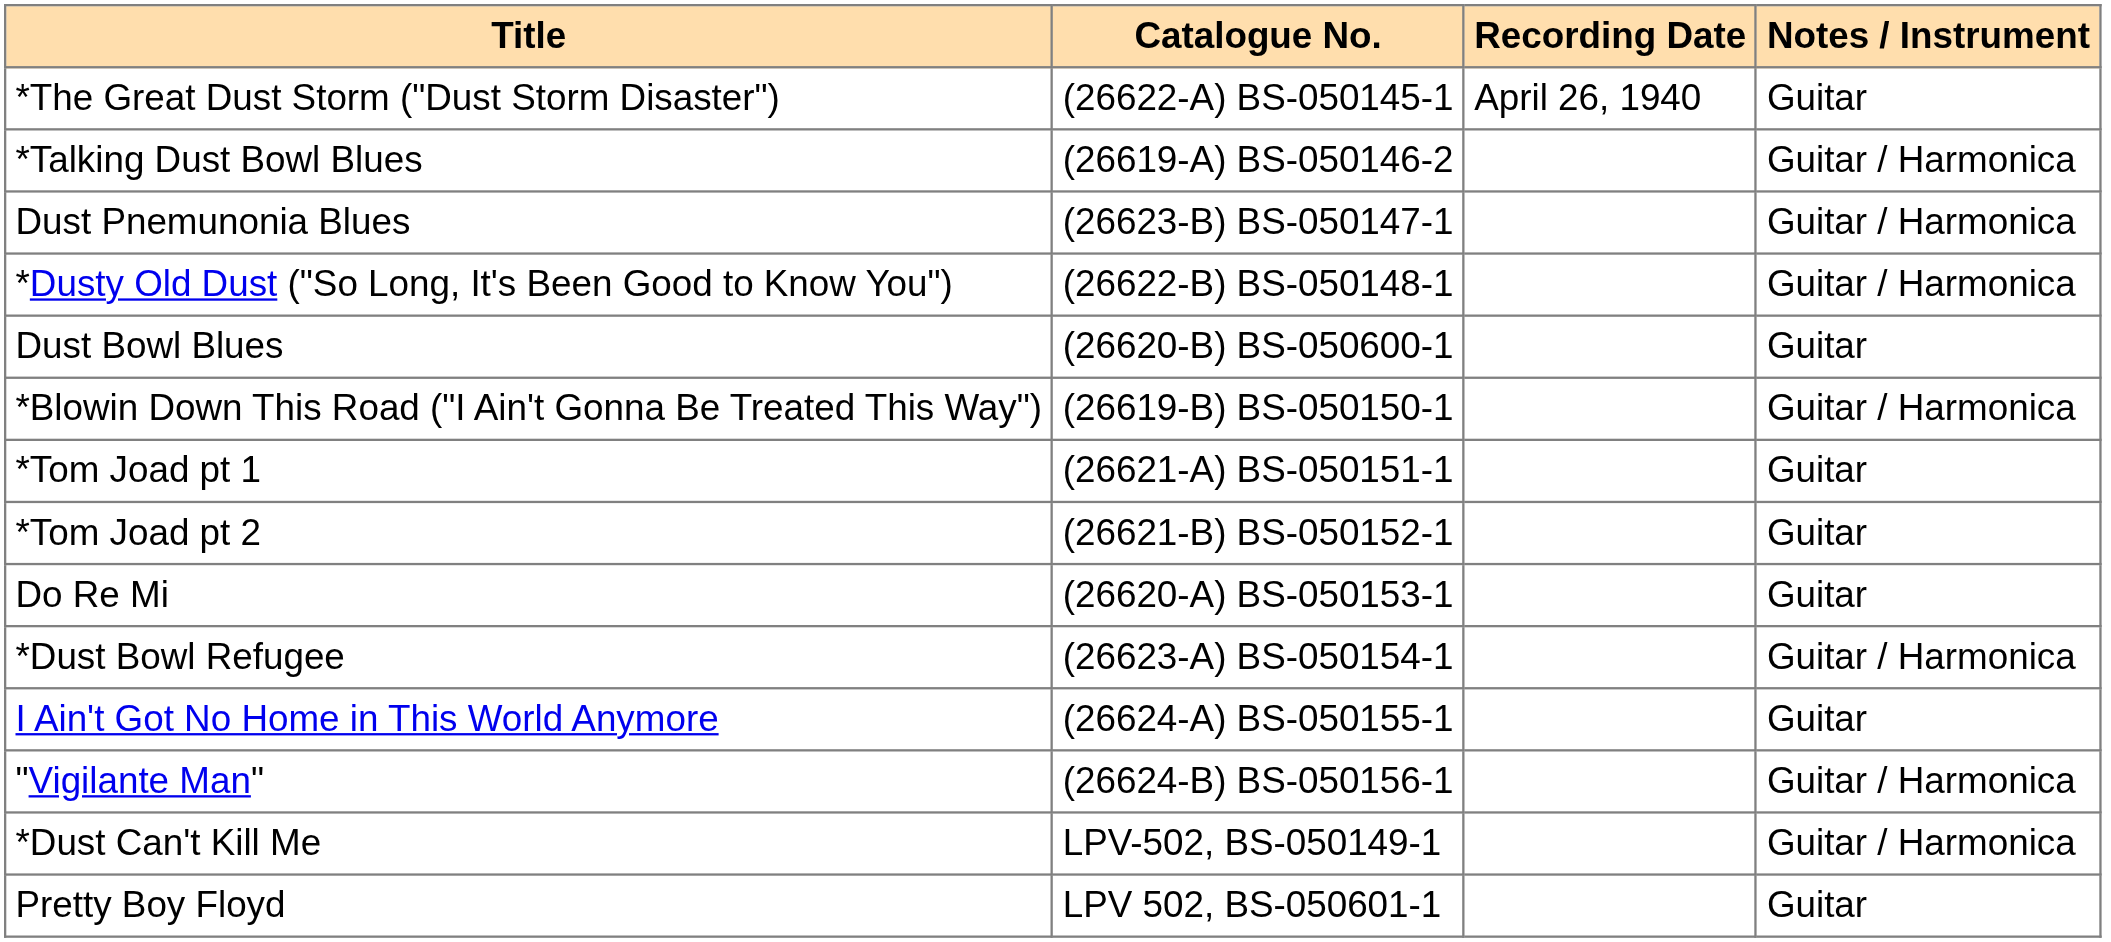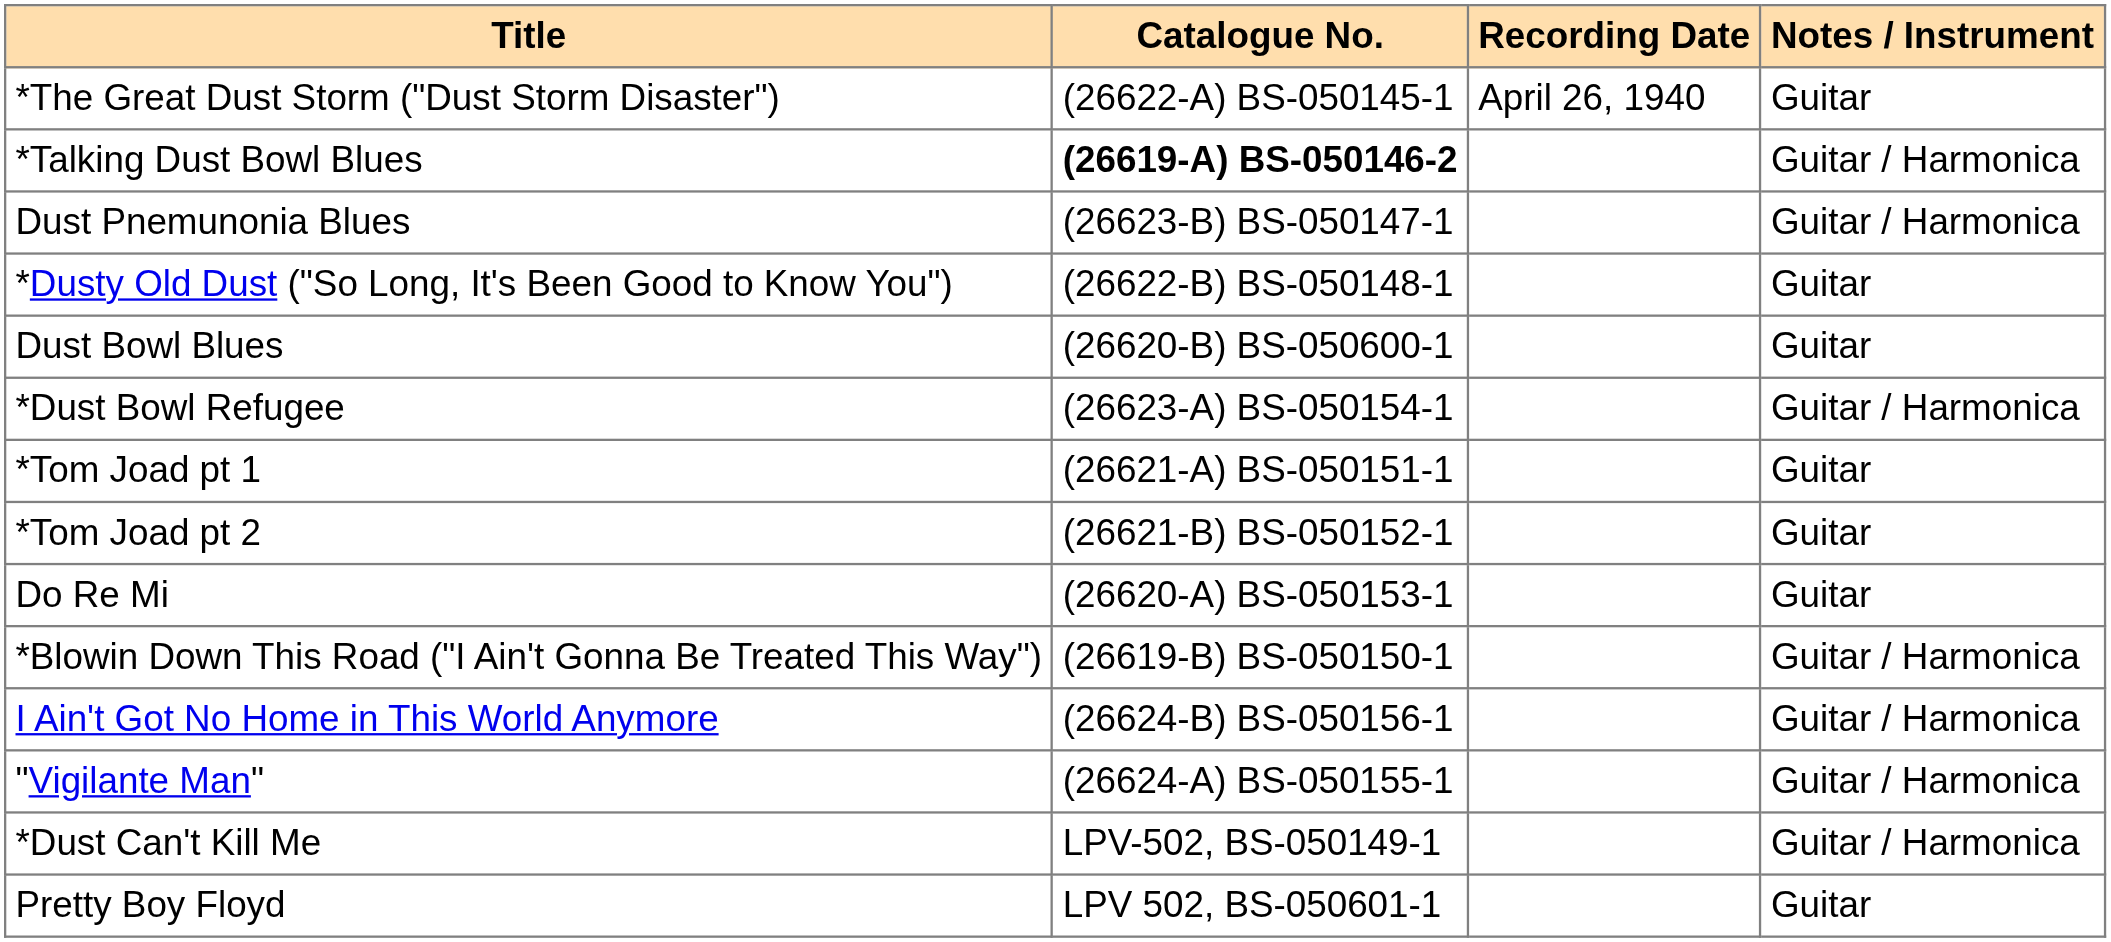 <table border="2" cellspacing="0" cellpadding="4" rules="all" class="hintergrundfarbe1 rahmenfarbe1" style="margin:1em 1em 1em 0; border-style:solid; border-width:1px; border-collapse:collapse; empty-cells:show; ">
 <tr bgcolor='#FFDEAD'>
 <th>Title</th>
 <th>Catalogue No.</th>
 <th>Recording Date</th>
 <th>Notes / Instrument</th>
 </tr>
 <tr --->
 <td>*The Great Dust Storm ("Dust Storm Disaster")</td>
 <td>(26622-A) BS-050145-1</td>
 <td>April 26, 1940</td>
 <td>Guitar</td>
 </tr>
 <tr --->
 <td>*Talking Dust Bowl Blues</td>
-<td>(26619-A) BS-050146-2</td>
+<td><strong>(26619-A) BS-050146-2</strong></td>
 <td></td>
 <td>Guitar / Harmonica</td>
 </tr>
 <tr --->
 <td>Dust Pnemunonia Blues</td>
 <td>(26623-B) BS-050147-1</td>
 <td></td>
 <td>Guitar / Harmonica</td>
 </tr>
 <tr --->
 <td>*<a href='#'>Dusty Old Dust</a> ("So Long, It's Been Good to Know You")</td>
 <td>(26622-B) BS-050148-1</td>
 <td></td>
-<td>Guitar / Harmonica</td>
+<td>Guitar</td>
 </tr>
 <tr --->
 <td>Dust Bowl Blues</td>
 <td>(26620-B) BS-050600-1</td>
 <td></td>
 <td>Guitar</td>
 </tr>
 <tr --->
-<td>*Blowin Down This Road ("I Ain't Gonna Be Treated This Way")</td>
-<td>(26619-B) BS-050150-1</td>
+<td>*Dust Bowl Refugee</td>
+<td>(26623-A) BS-050154-1</td>
 <td></td>
 <td>Guitar / Harmonica</td>
 </tr>
 <tr --->
 <td>*Tom Joad pt 1</td>
 <td>(26621-A) BS-050151-1</td>
 <td></td>
 <td>Guitar</td>
 </tr>
 <tr --->
 <td>*Tom Joad pt 2</td>
 <td>(26621-B) BS-050152-1</td>
 <td></td>
 <td>Guitar</td>
 </tr>
 <tr --->
 <td>Do Re Mi</td>
 <td>(26620-A) BS-050153-1</td>
 <td></td>
 <td>Guitar</td>
 </tr>
 <tr --->
-<td>*Dust Bowl Refugee</td>
-<td>(26623-A) BS-050154-1</td>
+<td>*Blowin Down This Road ("I Ain't Gonna Be Treated This Way")</td>
+<td>(26619-B) BS-050150-1</td>
 <td></td>
 <td>Guitar / Harmonica</td>
 </tr>
 <tr --->
 <td><a href='#'>I Ain't Got No Home in This World Anymore</a></td>
-<td>(26624-A) BS-050155-1</td>
+<td>(26624-B) BS-050156-1</td>
 <td></td>
-<td>Guitar</td>
+<td>Guitar / Harmonica</td>
 </tr>
 <tr --->
 <td>"<a href='#'>Vigilante Man</a>"</td>
-<td>(26624-B) BS-050156-1</td>
+<td>(26624-A) BS-050155-1</td>
 <td></td>
 <td>Guitar / Harmonica</td>
 </tr>
 <tr --->
 <td>*Dust Can't Kill Me</td>
 <td>LPV-502, BS-050149-1</td>
 <td></td>
 <td>Guitar / Harmonica</td>
 </tr>
 <tr --->
 <td>Pretty Boy Floyd</td>
 <td>LPV 502,  BS-050601-1</td>
 <td></td>
 <td>Guitar</td>
 </tr>
 </table>
